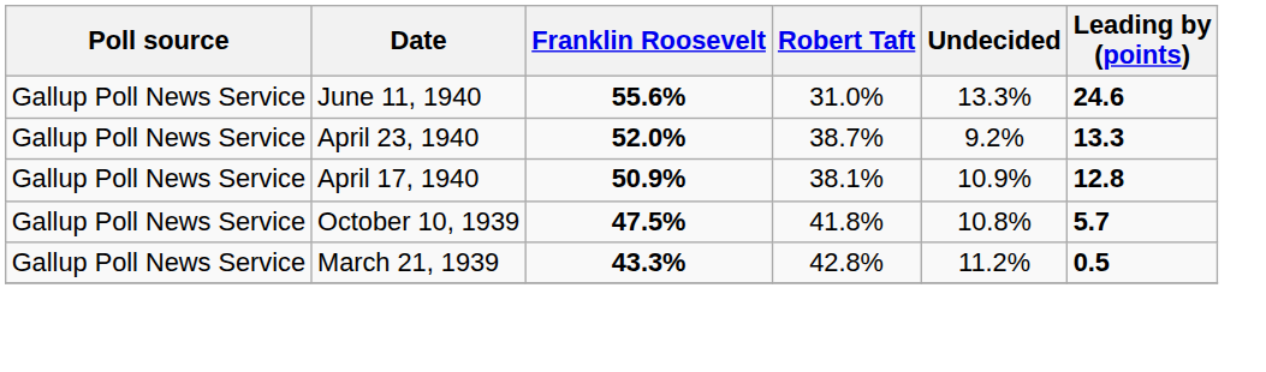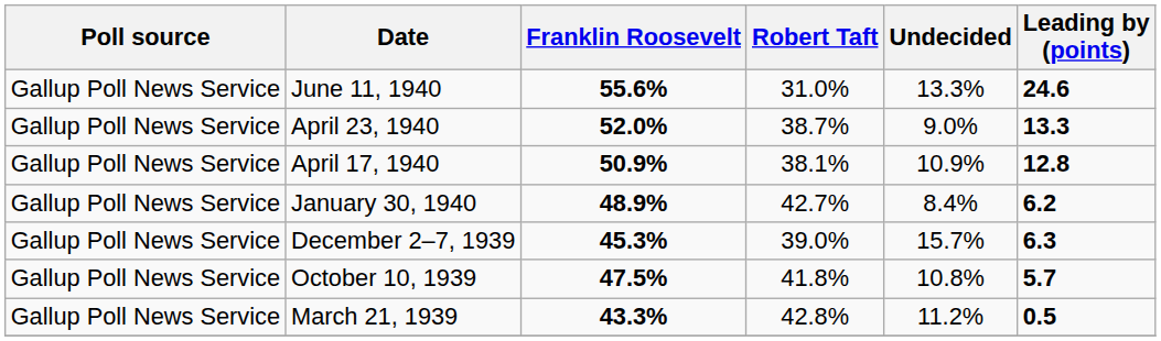 <table class="wikitable sortable collapsible collapsed">
 <tr>
 <th>Poll source</th>
 <th>Date</th>
 <th><a href='#'>Franklin Roosevelt</a><br><small></small></th>
 <th><a href='#'>Robert Taft</a><br><small></small></th>
 <th>Undecided</th>
 <th>Leading by<br>(<a href='#'>points</a>)</th>
 </tr>
 <tr>
 <td>Gallup Poll News Service</td>
 <td>June 11, 1940</td>
 <td align="center" ><strong>55.6%</strong></td>
 <td align="center">31.0%</td>
 <td align="center">13.3%</td>
 <td><strong>24.6</strong></td>
 </tr>
 <tr>
 <td>Gallup Poll News Service</td>
 <td>April 23, 1940</td>
 <td align="center" ><strong>52.0%</strong></td>
 <td align="center">38.7%</td>
-<td align="center">9.2%</td>
+<td align="center">9.0%</td>
 <td><strong>13.3</strong></td>
 </tr>
 <tr>
 <td>Gallup Poll News Service</td>
 <td>April 17, 1940</td>
 <td align="center" ><strong>50.9%</strong></td>
 <td align="center">38.1%</td>
 <td align="center">10.9%</td>
 <td><strong>12.8</strong></td>
+</tr>
+<tr>
+<td>Gallup Poll News Service</td>
+<td>January 30, 1940</td>
+<td align="center" ><strong>48.9%</strong> </td>
+<td align="center">42.7% </td>
+<td align="center">8.4%</td>
+<td><strong>6.2</strong></td>
+</tr>
+<tr>
+<td>Gallup Poll News Service</td>
+<td>December 2–7, 1939</td>
+<td align="center" ><strong>45.3%</strong></td>
+<td align="center">39.0%</td>
+<td align="center">15.7%</td>
+<td><strong>6.3</strong></td>
 </tr>
 <tr>
 <td>Gallup Poll News Service</td>
 <td>October 10, 1939</td>
 <td align="center" ><strong>47.5%</strong></td>
 <td align="center">41.8%</td>
 <td align="center">10.8%</td>
 <td><strong>5.7</strong></td>
 </tr>
 <tr>
 <td>Gallup Poll News Service</td>
 <td>March 21, 1939</td>
 <td align="center" ><strong>43.3%</strong></td>
 <td align="center">42.8%</td>
 <td align="center">11.2%</td>
 <td><strong>0.5</strong></td>
 </tr>
 <tr>
 </tr>
 </table>
